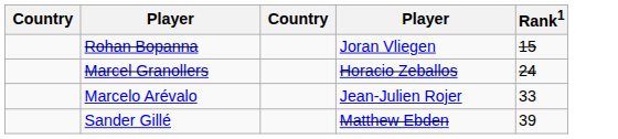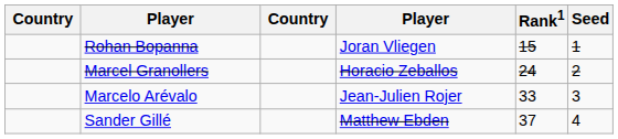 <table class="sortable wikitable">
 <tr>
 <th width="70">Country</th>
 <th width="175">Player</th>
 <th width="70">Country</th>
 <th width="175">Player</th>
 <th>Rank<sup>1</sup></th>
+<th>Seed</th>
 </tr>
 <tr>
 <td><s></s></td>
 <td><s><a href='#'>Rohan Bopanna</a></s></td>
 <td><s></s></td>
 <td><a href='#'>Joran Vliegen</a></td>
 <td><s>15</s></td>
+<td><s>1</s></td>
 </tr>
 <tr>
 <td><s></s></td>
 <td><s><a href='#'>Marcel Granollers</a></s></td>
 <td><s></s></td>
 <td><s><a href='#'>Horacio Zeballos</a></s></td>
 <td><s>24</s></td>
+<td><s>2</s></td>
 </tr>
 <tr>
 <td></td>
 <td><a href='#'>Marcelo Arévalo</a></td>
 <td></td>
 <td><a href='#'>Jean-Julien Rojer</a></td>
 <td>33</td>
+<td>3</td>
 </tr>
 <tr>
 <td></td>
 <td><a href='#'>Sander Gillé</a></td>
 <td></td>
 <td><s><a href='#'>Matthew Ebden</a></s></td>
-<td>39</td>
+<td>37</td>
+<td>4</td>
 </tr>
 </table>
